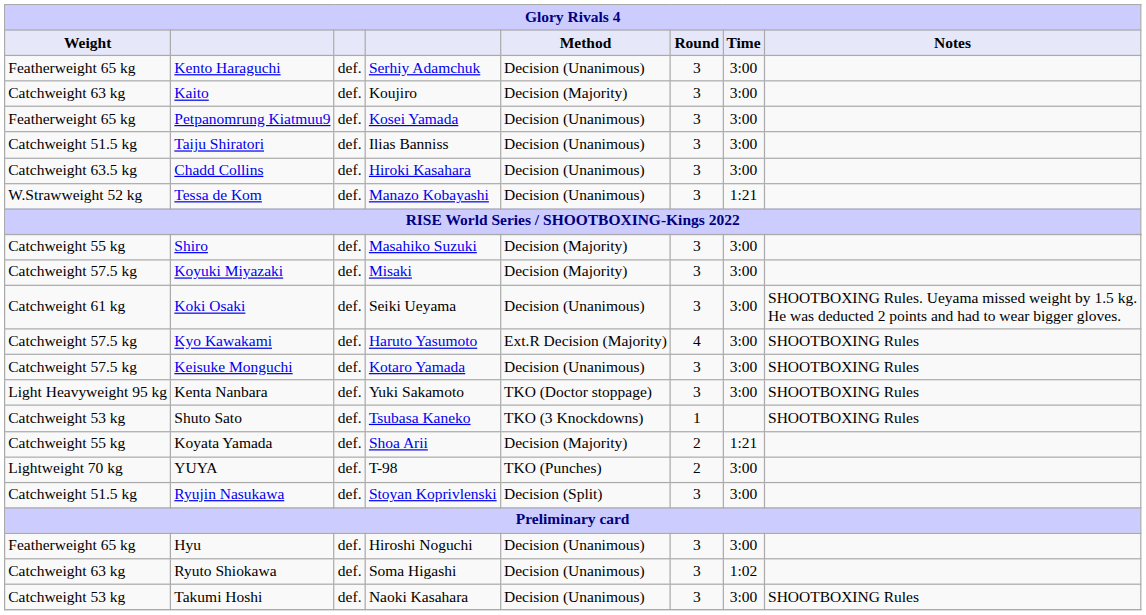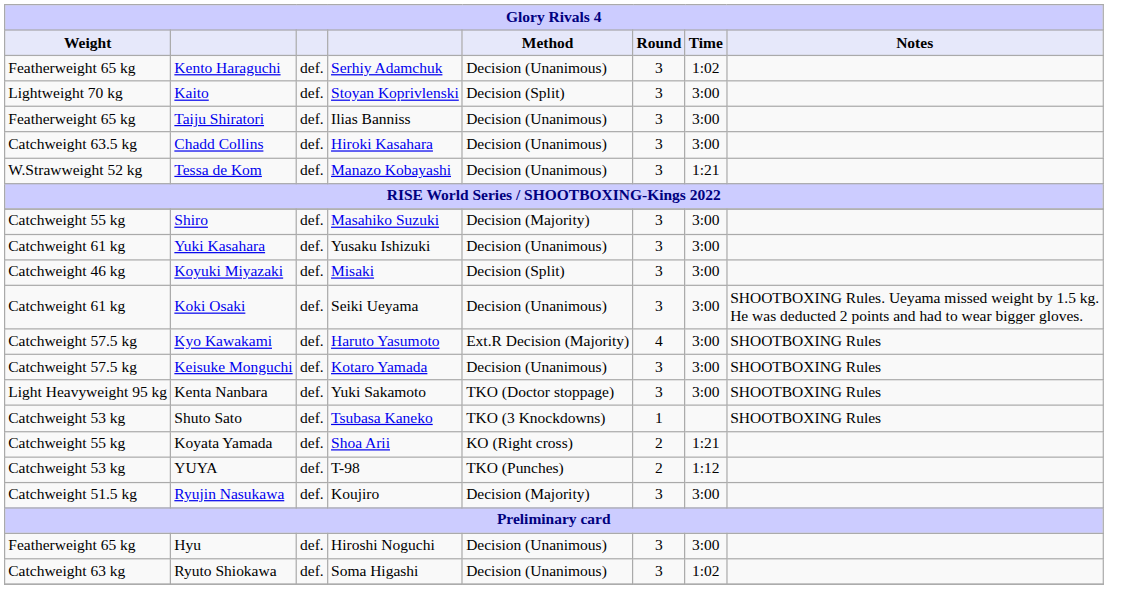 <table class="wikitable" style="font-size: 80%;">
 <tr>
 <th colspan="8" style="background-color: #ccf; color: #000080; text-align: center;"><strong>Glory Rivals 4</strong></th>
 </tr>
 <tr>
 <th colspan="1" style="background-color: #E6E8FA; color: #000000; text-align: center;">Weight</th>
 <th colspan="1" style="background-color: #E6E8FA; color: #000000; text-align: center;"></th>
 <th colspan="1" style="background-color: #E6E8FA; color: #000000; text-align: center;"></th>
 <th colspan="1" style="background-color: #E6E8FA; color: #000000; text-align: center;"></th>
 <th colspan="1" style="background-color: #E6E8FA; color: #000000; text-align: center;">Method</th>
 <th colspan="1" style="background-color: #E6E8FA; color: #000000; text-align: center;">Round</th>
 <th colspan="1" style="background-color: #E6E8FA; color: #000000; text-align: center;">Time</th>
 <th colspan="1" style="background-color: #E6E8FA; color: #000000; text-align: center;">Notes</th>
 </tr>
 <tr>
 <td>Featherweight 65 kg</td>
 <td> <a href='#'>Kento Haraguchi</a></td>
 <td align=center>def.</td>
 <td> <a href='#'>Serhiy Adamchuk</a></td>
 <td>Decision (Unanimous)</td>
 <td align=center>3</td>
-<td align=center>3:00</td>
+<td align=center>1:02</td>
 <td></td>
 </tr>
 <tr>
-<td>Catchweight 63 kg</td>
+<td>Lightweight 70 kg</td>
 <td> <a href='#'>Kaito</a></td>
 <td align=center>def.</td>
-<td> Koujiro</td>
-<td>Decision (Majority)</td>
+<td> <a href='#'>Stoyan Koprivlenski</a></td>
+<td>Decision (Split)</td>
 <td align=center>3</td>
 <td align=center>3:00</td>
 <td></td>
 </tr>
 <tr>
 <td>Featherweight 65 kg</td>
-<td> <a href='#'>Petpanomrung Kiatmuu9</a></td>
-<td align=center>def.</td>
-<td> <a href='#'>Kosei Yamada</a></td>
-<td>Decision (Unanimous)</td>
-<td align=center>3</td>
-<td align=center>3:00</td>
-<td></td>
-</tr>
-<tr>
-<td>Catchweight 51.5 kg</td>
 <td> <a href='#'>Taiju Shiratori</a></td>
 <td align=center>def.</td>
 <td> Ilias Banniss</td>
 <td>Decision (Unanimous)</td>
 <td align=center>3</td>
 <td align=center>3:00</td>
 <td></td>
 </tr>
 <tr>
 <td>Catchweight 63.5 kg</td>
 <td> <a href='#'>Chadd Collins</a></td>
 <td align=center>def.</td>
 <td> <a href='#'>Hiroki Kasahara</a></td>
 <td>Decision (Unanimous)</td>
 <td align=center>3</td>
 <td align=center>3:00</td>
 </tr>
 <tr>
 <td>W.Strawweight 52 kg</td>
 <td> <a href='#'>Tessa de Kom</a></td>
 <td align=center>def.</td>
 <td> <a href='#'>Manazo Kobayashi</a></td>
 <td>Decision (Unanimous)</td>
 <td align=center>3</td>
 <td align=center>1:21</td>
 <td></td>
 </tr>
 <tr>
 <th colspan="8" style="background-color: #ccf; color: #000080; text-align: center;"><strong>RISE World Series / SHOOTBOXING-Kings 2022</strong></th>
 </tr>
 <tr>
 </tr>
 <tr>
 <td>Catchweight 55 kg</td>
 <td> <a href='#'>Shiro</a></td>
 <td align=center>def.</td>
 <td> <a href='#'>Masahiko Suzuki</a></td>
 <td>Decision (Majority)</td>
 <td align=center>3</td>
 <td align=center>3:00</td>
 <td></td>
 </tr>
 <tr>
-<td>Catchweight 57.5 kg</td>
+<td>Catchweight 61 kg</td>
+<td> <a href='#'>Yuki Kasahara</a></td>
+<td align=center>def.</td>
+<td> Yusaku Ishizuki</td>
+<td>Decision (Unanimous)</td>
+<td align=center>3</td>
+<td align=center>3:00</td>
+<td></td>
+</tr>
+<tr>
+<td>Catchweight 46 kg</td>
 <td> <a href='#'>Koyuki Miyazaki</a></td>
 <td align=center>def.</td>
 <td> <a href='#'>Misaki</a></td>
-<td>Decision (Majority)</td>
+<td>Decision (Split)</td>
 <td align=center>3</td>
 <td align=center>3:00</td>
 <td></td>
 </tr>
 <tr>
 <td>Catchweight 61 kg</td>
 <td> <a href='#'>Koki Osaki</a></td>
 <td align=center>def.</td>
 <td> Seiki Ueyama</td>
 <td>Decision (Unanimous)</td>
 <td align=center>3</td>
 <td align=center>3:00</td>
 <td>SHOOTBOXING Rules. Ueyama missed weight by 1.5 kg.<br> He was deducted 2 points and had to wear bigger gloves.</td>
 </tr>
 <tr>
 <td>Catchweight 57.5 kg</td>
 <td> <a href='#'>Kyo Kawakami</a></td>
 <td align=center>def.</td>
 <td> <a href='#'>Haruto Yasumoto</a></td>
 <td>Ext.R Decision (Majority)</td>
 <td align=center>4</td>
 <td align=center>3:00</td>
 <td>SHOOTBOXING Rules</td>
 </tr>
 <tr>
 <td>Catchweight 57.5 kg</td>
 <td> <a href='#'>Keisuke Monguchi</a></td>
 <td align=center>def.</td>
 <td> <a href='#'>Kotaro Yamada</a></td>
 <td>Decision (Unanimous)</td>
 <td align=center>3</td>
 <td align=center>3:00</td>
 <td>SHOOTBOXING Rules</td>
 </tr>
 <tr>
 <td>Light Heavyweight 95 kg</td>
 <td> Kenta Nanbara</td>
 <td align=center>def.</td>
 <td> Yuki Sakamoto</td>
 <td>TKO (Doctor stoppage)</td>
 <td align=center>3</td>
 <td align=center>3:00</td>
 <td>SHOOTBOXING Rules</td>
 </tr>
 <tr>
 <td>Catchweight 53 kg</td>
 <td> Shuto Sato</td>
 <td align=center>def.</td>
 <td> <a href='#'>Tsubasa Kaneko</a></td>
 <td>TKO (3 Knockdowns)</td>
 <td align=center>1</td>
 <td align=center></td>
 <td>SHOOTBOXING Rules</td>
 </tr>
 <tr>
 <td>Catchweight 55 kg</td>
 <td> Koyata Yamada</td>
 <td align=center>def.</td>
 <td> <a href='#'>Shoa Arii</a></td>
-<td>Decision (Majority)</td>
+<td>KO (Right cross)</td>
 <td align=center>2</td>
 <td align=center>1:21</td>
 <td></td>
 </tr>
 <tr>
-<td>Lightweight 70 kg</td>
+<td>Catchweight 53 kg</td>
 <td> YUYA</td>
 <td align=center>def.</td>
 <td> T-98</td>
 <td>TKO (Punches)</td>
 <td align=center>2</td>
-<td align=center>3:00</td>
+<td align=center>1:12</td>
 <td></td>
 </tr>
 <tr>
 <td>Catchweight 51.5 kg</td>
 <td> <a href='#'>Ryujin Nasukawa</a></td>
 <td align=center>def.</td>
-<td> <a href='#'>Stoyan Koprivlenski</a></td>
-<td>Decision (Split)</td>
+<td> Koujiro</td>
+<td>Decision (Majority)</td>
 <td align=center>3</td>
 <td align=center>3:00</td>
 <td></td>
 </tr>
 <tr>
 <th colspan="8" style="background-color: #ccf; color: #000080; text-align: center;"><strong>Preliminary card</strong></th>
 </tr>
 <tr>
 <td>Featherweight 65 kg</td>
 <td> Hyu</td>
 <td align=center>def.</td>
 <td> Hiroshi Noguchi</td>
 <td>Decision (Unanimous)</td>
 <td align=center>3</td>
 <td align=center>3:00</td>
 <td></td>
 </tr>
 <tr>
 <td>Catchweight 63 kg</td>
 <td> Ryuto Shiokawa</td>
 <td align=center>def.</td>
 <td> Soma Higashi</td>
 <td>Decision (Unanimous)</td>
 <td align=center>3</td>
 <td align=center>1:02</td>
 <td></td>
 </tr>
 <tr>
-<td>Catchweight 53 kg</td>
-<td> Takumi Hoshi</td>
-<td align=center>def.</td>
-<td> Naoki Kasahara</td>
-<td>Decision (Unanimous)</td>
-<td align=center>3</td>
-<td align=center>3:00</td>
-<td>SHOOTBOXING Rules</td>
-</tr>
-<tr>
 </tr>
 </table>
